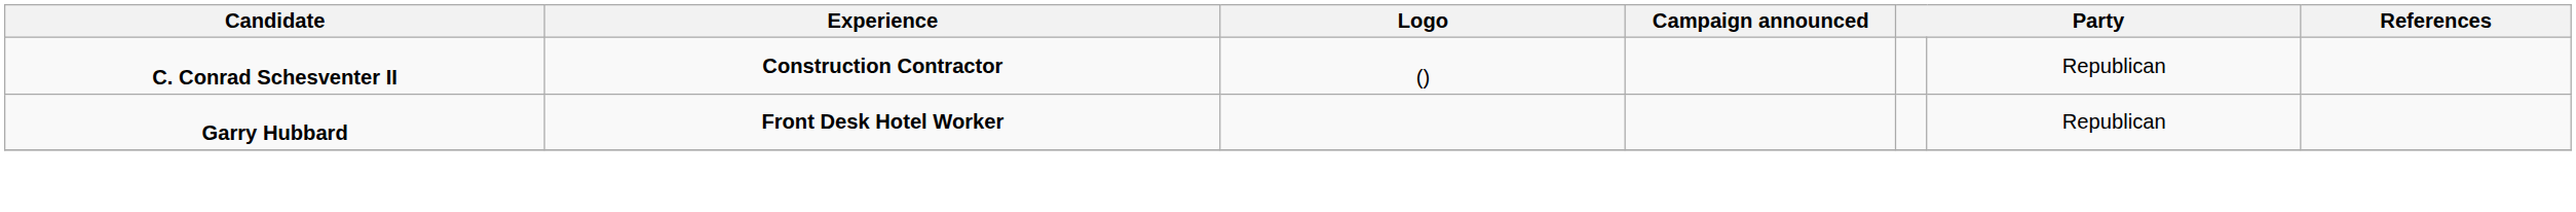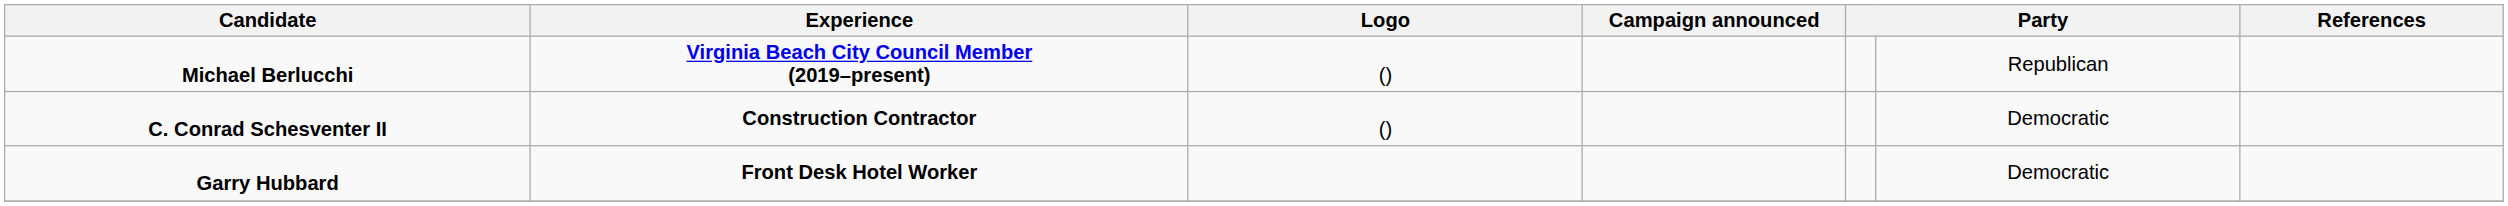 <table class="wikitable sortable" style="text-align: center; width: 100%;">
 <tr>
 <th scope="col" align="center" style="width: 20%;">Candidate</th>
 <th scope="col" align="center" style="width: 25%;">Experience</th>
 <th scope="col" align="center" style="width: 15%;">Logo</th>
 <th scope="col" align="center" style="width: 10%;">Campaign announced</th>
 <th scope="col" align="center" style="width: 15%;" colspan="2" class="unsortable">Party<br></th>
 <th scope="col" align="center" style="width: 10%;">References</th>
 </tr>
 <tr>
+<td><br><strong>Michael Berlucchi</strong></td>
+<td><strong><a href='#'>Virginia Beach City Council Member</a><br>(2019–present)</strong></td>
+<td><br>()</td>
+<td></td>
+<td bgcolor=></td>
+<td>Republican</td>
+<td></td>
+</tr>
+<tr>
 <td><br><strong>C. Conrad Schesventer II</strong></td>
 <td><strong>Construction Contractor</strong></td>
 <td><br>()</td>
 <td></td>
 <td bgcolor=></td>
-<td>Republican</td>
+<td>Democratic</td>
 <td></td>
 </tr>
 <tr>
 <td><br><strong>Garry Hubbard</strong></td>
 <td><strong>Front Desk Hotel Worker</strong></td>
 <td></td>
 <td></td>
 <td bgcolor=></td>
-<td>Republican</td>
+<td>Democratic</td>
 <td></td>
 </tr>
 <tr>
 </tr>
 </table>
